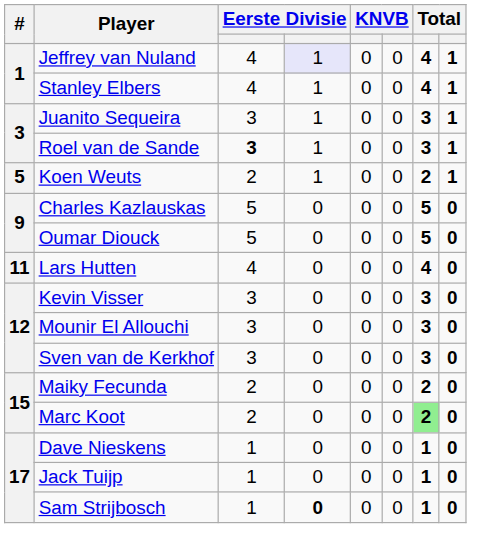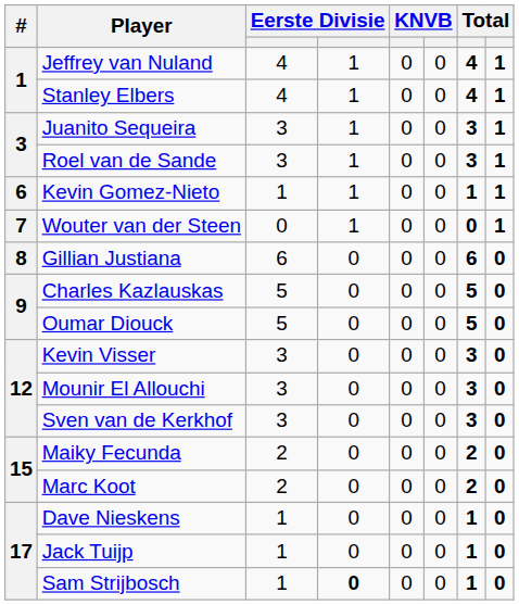 <table class="wikitable sortable" style="text-align:center">
 <tr>
 <th rowspan="2">#</th>
 <th rowspan="2">Player</th>
 <th colspan="2"><a href='#'>Eerste Divisie</a></th>
 <th colspan="2"><a href='#'>KNVB</a></th>
 <th colspan="2"><strong>Total</strong></th>
 </tr>
 <tr>
 <th></th>
 <th></th>
 <th></th>
 <th></th>
 <th></th>
 <th></th>
 </tr>
 <tr>
 <th rowspan=2>1</th>
 <td align="left"> <a href='#'>Jeffrey van Nuland</a></td>
 <td>4</td>
-<td style="background: lavender;">1</td>
+<td>1</td>
 <td>0</td>
 <td>0</td>
 <td><strong>4</strong></td>
 <td><strong>1</strong></td>
 </tr>
 <tr>
 <td align="left"> <a href='#'>Stanley Elbers</a></td>
 <td>4</td>
 <td>1</td>
 <td>0</td>
 <td>0</td>
 <td><strong>4</strong></td>
 <td><strong>1</strong></td>
 </tr>
 <tr>
 <th rowspan=2>3</th>
 <td align="left"> <a href='#'>Juanito Sequeira</a></td>
 <td>3</td>
 <td>1</td>
 <td>0</td>
 <td>0</td>
 <td><strong>3</strong></td>
 <td><strong>1</strong></td>
 </tr>
 <tr>
 <td align="left"> <a href='#'>Roel van de Sande</a></td>
-<td><strong>3</strong></td>
+<td>3</td>
 <td>1</td>
 <td>0</td>
 <td>0</td>
 <td><strong>3</strong></td>
 <td><strong>1</strong></td>
 </tr>
 <tr>
-<th>5</th>
-<td align="left"> <a href='#'>Koen Weuts</a></td>
-<td>2</td>
+<th>6</th>
+<td align="left"> <a href='#'>Kevin Gomez-Nieto</a></td>
+<td>1</td>
 <td>1</td>
 <td>0</td>
 <td>0</td>
-<td><strong>2</strong></td>
 <td><strong>1</strong></td>
+<td><strong>1</strong></td>
+</tr>
+<tr>
+<th>7</th>
+<td align="left"> <a href='#'>Wouter van der Steen</a></td>
+<td>0</td>
+<td>1</td>
+<td>0</td>
+<td>0</td>
+<td><strong>0</strong></td>
+<td><strong>1</strong></td>
+</tr>
+<tr>
+<th>8</th>
+<td align="left"> <a href='#'>Gillian Justiana</a></td>
+<td>6</td>
+<td>0</td>
+<td>0</td>
+<td>0</td>
+<td><strong>6</strong></td>
+<td><strong>0</strong></td>
 </tr>
 <tr>
 <th rowspan=2>9</th>
 <td align="left"> <a href='#'>Charles Kazlauskas</a></td>
 <td>5</td>
 <td>0</td>
 <td>0</td>
 <td>0</td>
 <td><strong>5</strong></td>
 <td><strong>0</strong></td>
 </tr>
 <tr>
 <td align="left"> <a href='#'>Oumar Diouck</a></td>
 <td>5</td>
 <td>0</td>
 <td>0</td>
 <td>0</td>
 <td><strong>5</strong></td>
-<td><strong>0</strong></td>
-</tr>
-<tr>
-<th>11</th>
-<td align="left"> <a href='#'>Lars Hutten</a></td>
-<td>4</td>
-<td>0</td>
-<td>0</td>
-<td>0</td>
-<td><strong>4</strong></td>
 <td><strong>0</strong></td>
 </tr>
 <tr>
 <th rowspan=3>12</th>
 <td align="left"> <a href='#'>Kevin Visser</a></td>
 <td>3</td>
 <td>0</td>
 <td>0</td>
 <td>0</td>
 <td><strong>3</strong></td>
 <td><strong>0</strong></td>
 </tr>
 <tr>
 <td align="left"> <a href='#'>Mounir El Allouchi</a></td>
 <td>3</td>
 <td>0</td>
 <td>0</td>
 <td>0</td>
 <td><strong>3</strong></td>
 <td><strong>0</strong></td>
 </tr>
 <tr>
 <td align="left"> <a href='#'>Sven van de Kerkhof</a></td>
 <td>3</td>
 <td>0</td>
 <td>0</td>
 <td>0</td>
 <td><strong>3</strong></td>
 <td><strong>0</strong></td>
 </tr>
 <tr>
 <th rowspan=2>15</th>
 <td align="left"> <a href='#'>Maiky Fecunda</a></td>
 <td>2</td>
 <td>0</td>
 <td>0</td>
 <td>0</td>
 <td><strong>2</strong></td>
 <td><strong>0</strong></td>
 </tr>
 <tr>
 <td align="left"> <a href='#'>Marc Koot</a></td>
 <td>2</td>
 <td>0</td>
 <td>0</td>
 <td>0</td>
-<td style="background: lightgreen;"><strong>2</strong></td>
+<td><strong>2</strong></td>
 <td><strong>0</strong></td>
 </tr>
 <tr>
 <th rowspan=3>17</th>
 <td align="left"> <a href='#'>Dave Nieskens</a></td>
 <td>1</td>
 <td>0</td>
 <td>0</td>
 <td>0</td>
 <td><strong>1</strong></td>
 <td><strong>0</strong></td>
 </tr>
 <tr>
 <td align="left"> <a href='#'>Jack Tuijp</a></td>
 <td>1</td>
 <td>0</td>
 <td>0</td>
 <td>0</td>
 <td><strong>1</strong></td>
 <td><strong>0</strong></td>
 </tr>
 <tr>
 <td align="left"> <a href='#'>Sam Strijbosch</a></td>
 <td>1</td>
 <td><strong>0</strong></td>
 <td>0</td>
 <td>0</td>
 <td><strong>1</strong></td>
 <td><strong>0</strong></td>
 </tr>
 </table>
